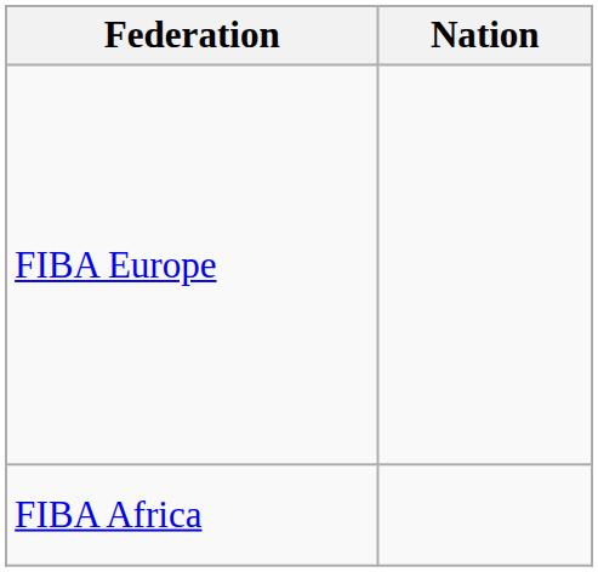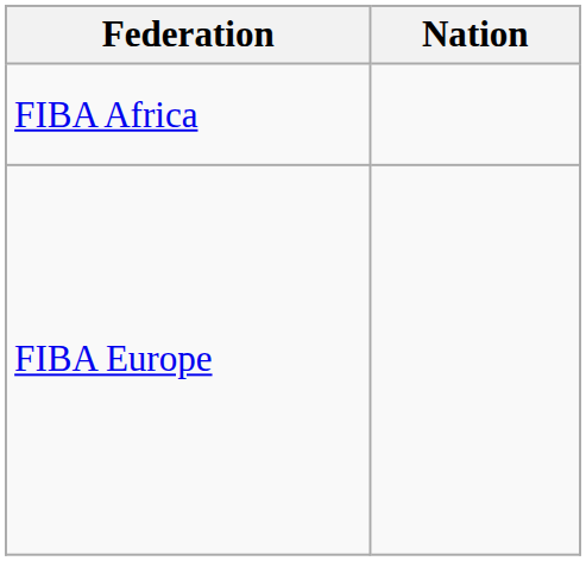 <table class="wikitable" style="width:250px;">
 <tr>
 <th>Federation</th>
 <th>Nation</th>
 </tr>
 <tr>
+<td><a href='#'>FIBA Africa</a></td>
+<td><br><br></td>
+</tr>
+<tr>
 <td><a href='#'>FIBA Europe</a></td>
 <td><br><br><br><br><br><br><br><br><br></td>
 </tr>
-<tr>
-<td><a href='#'>FIBA Africa</a></td>
-<td><br><br></td>
-</tr>
 </table>
